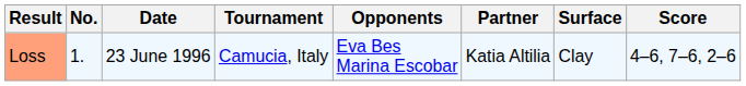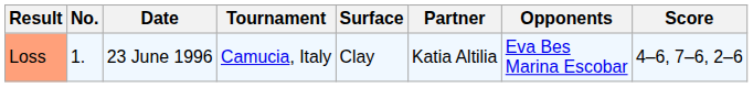 <table class="sortable wikitable" style=font-size:97%>
 <tr>
 <th>Result</th>
 <th>No.</th>
 <th>Date</th>
 <th>Tournament</th>
+<th>Surface</th>
+<th>Partner</th>
 <th>Opponents</th>
-<th>Partner</th>
-<th>Surface</th>
 <th>Score</th>
 </tr>
 <tr bgcolor="#f0f8ff">
 <td style="background:#ffa07a;">Loss</td>
 <td>1.</td>
 <td>23 June 1996</td>
 <td><a href='#'>Camucia</a>, Italy</td>
+<td>Clay</td>
+<td> Katia Altilia</td>
 <td> <a href='#'>Eva Bes</a> <br>  <a href='#'>Marina Escobar</a></td>
-<td> Katia Altilia</td>
-<td>Clay</td>
 <td>4–6, 7–6, 2–6</td>
 </tr>
 </table>
